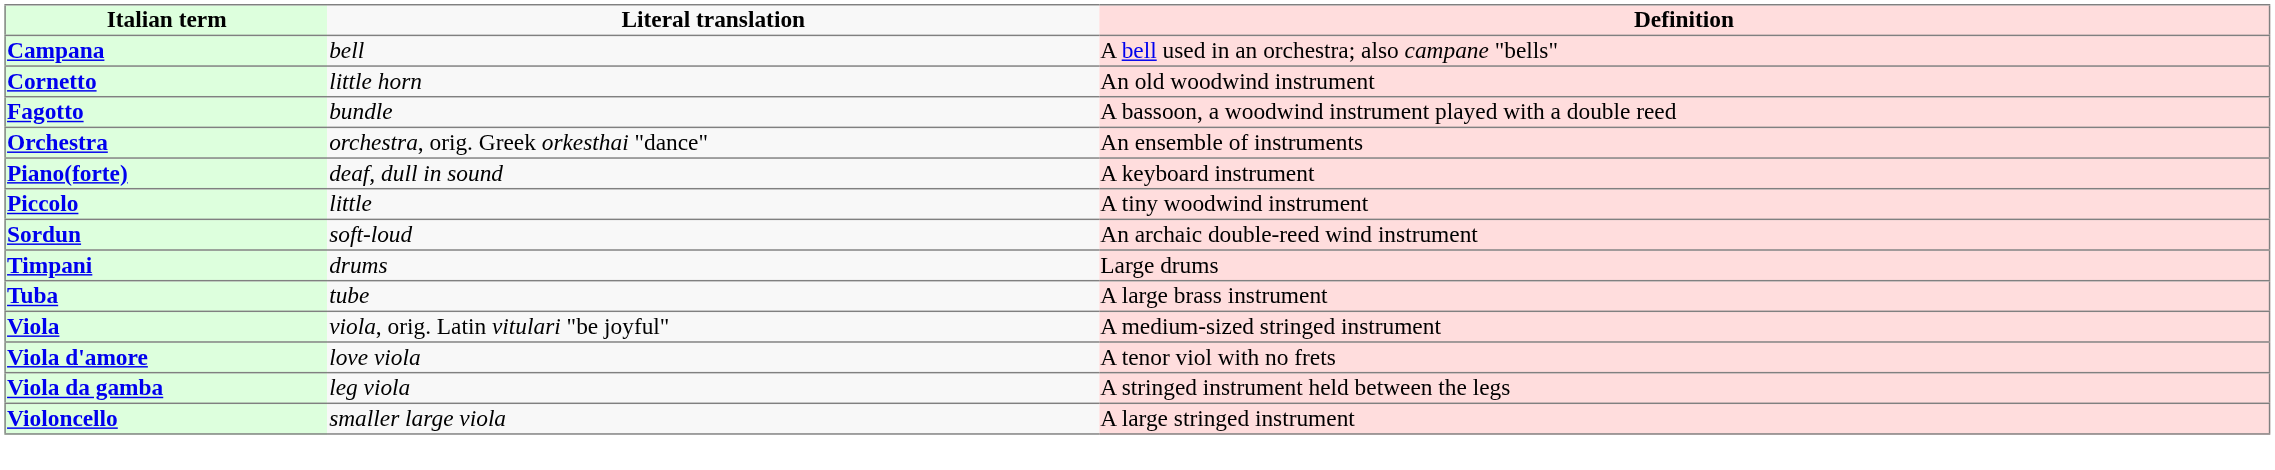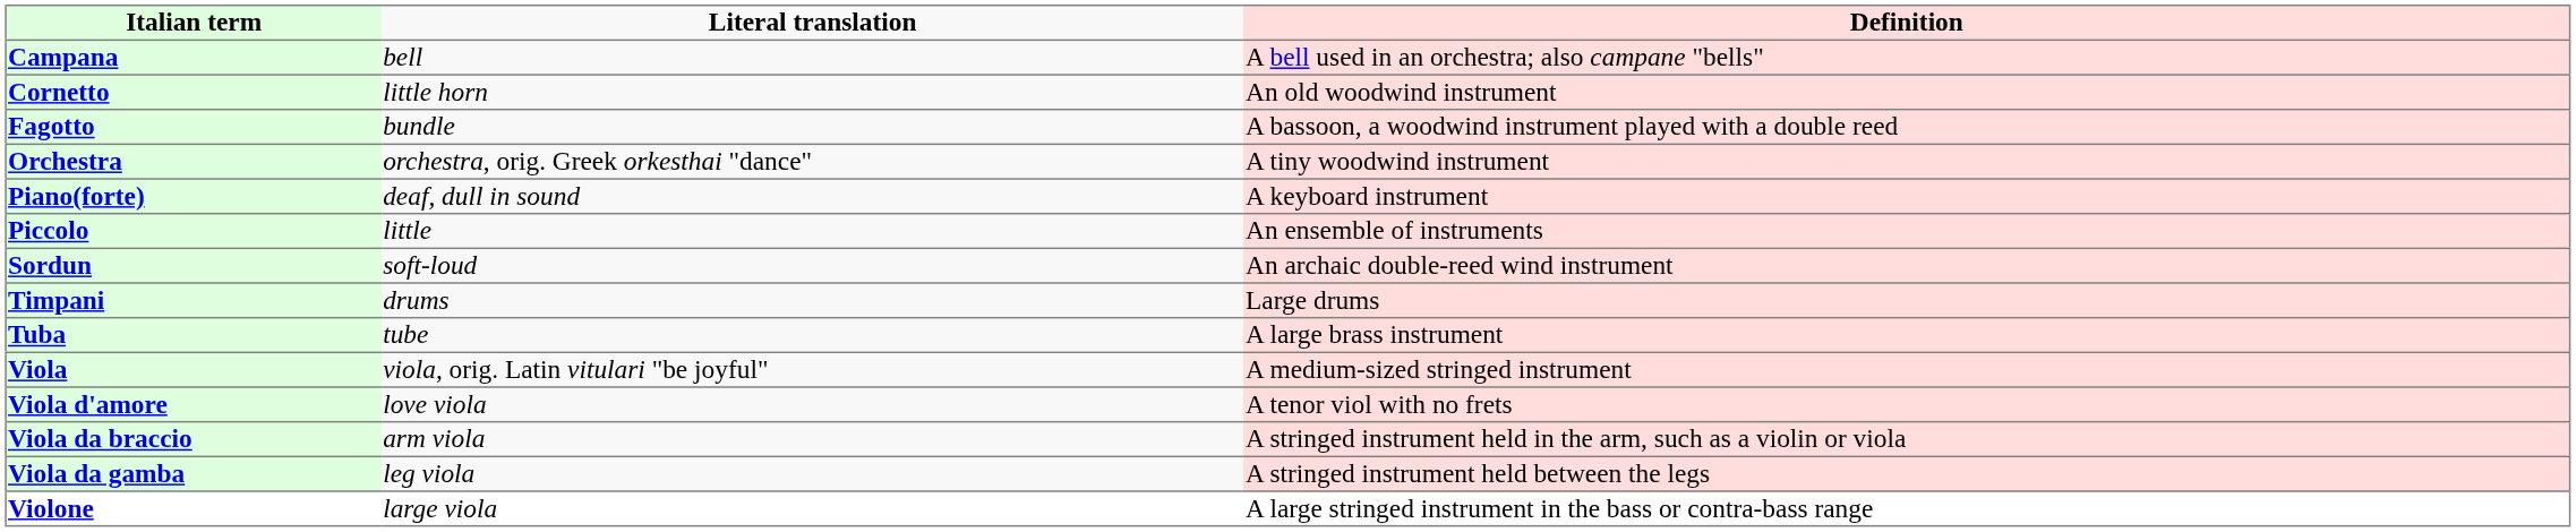 <table border="1" rules="rows" align="center" width="98%">
 <tr>
 <th bgcolor="#ddffdd">Italian term</th>
 <th bgcolor="#f8f8f8">Literal translation</th>
 <th bgcolor="#ffdddd">Definition</th>
 </tr>
 <tr>
 <td bgcolor="#ddffdd"><strong><a href='#'>Campana</a></strong></td>
 <td bgcolor="#f8f8f8"><em>bell</em></td>
 <td bgcolor="#ffdddd">A <a href='#'>bell</a> used in an orchestra; also <em>campane</em> "bells"</td>
 </tr>
 <tr>
 <td bgcolor="#ddffdd"><strong><a href='#'>Cornetto</a></strong></td>
 <td bgcolor="#f8f8f8"><em>little horn</em></td>
 <td bgcolor="#ffdddd">An old woodwind instrument</td>
 </tr>
 <tr>
 <td bgcolor="#ddffdd"><strong><a href='#'>Fagotto</a></strong></td>
 <td bgcolor="#f8f8f8"><em>bundle</em></td>
 <td bgcolor="#ffdddd">A bassoon, a woodwind instrument played with a double reed</td>
 </tr>
 <tr>
 <td bgcolor="#ddffdd"><strong><a href='#'>Orchestra</a></strong></td>
 <td bgcolor="#f8f8f8"><em>orchestra</em>, orig. Greek <em>orkesthai</em> "dance"</td>
-<td bgcolor="#ffdddd">An ensemble of instruments</td>
+<td bgcolor="#ffdddd">A tiny woodwind instrument</td>
 </tr>
 <tr>
 <td bgcolor="#ddffdd"><strong><a href='#'>Piano(forte)</a></strong></td>
 <td bgcolor="#f8f8f8"><em>deaf, dull in sound</em></td>
 <td bgcolor="#ffdddd">A keyboard instrument</td>
 </tr>
 <tr>
 <td bgcolor="#ddffdd"><strong><a href='#'>Piccolo</a></strong></td>
 <td bgcolor="#f8f8f8"><em>little</em></td>
-<td bgcolor="#ffdddd">A tiny woodwind instrument</td>
+<td bgcolor="#ffdddd">An ensemble of instruments</td>
 </tr>
 <tr>
 <td bgcolor="#ddffdd"><strong><a href='#'>Sordun</a></strong></td>
 <td bgcolor="#f8f8f8"><em>soft-loud</em></td>
 <td bgcolor="#ffdddd">An archaic double-reed wind instrument</td>
 </tr>
 <tr>
 <td bgcolor="#ddffdd"><strong><a href='#'>Timpani</a></strong></td>
 <td bgcolor="#f8f8f8"><em>drums</em></td>
 <td bgcolor="#ffdddd">Large drums</td>
 </tr>
 <tr>
 <td bgcolor="#ddffdd"><strong><a href='#'>Tuba</a></strong></td>
 <td bgcolor="#f8f8f8"><em>tube</em></td>
 <td bgcolor="#ffdddd">A large brass instrument</td>
 </tr>
 <tr>
 <td bgcolor="#ddffdd"><strong><a href='#'>Viola</a></strong></td>
 <td bgcolor="#f8f8f8"><em>viola</em>, orig. Latin <em>vitulari</em> "be joyful"</td>
 <td bgcolor="#ffdddd">A medium-sized stringed instrument</td>
 </tr>
 <tr>
 <td bgcolor="#ddffdd"><strong><a href='#'>Viola d'amore</a></strong></td>
 <td bgcolor="#f8f8f8"><em>love viola</em></td>
 <td bgcolor="#ffdddd">A tenor viol with no frets</td>
 </tr>
 <tr>
+<td bgcolor="#ddffdd"><strong><a href='#'>Viola da braccio</a></strong></td>
+<td bgcolor="#f8f8f8"><em>arm viola</em></td>
+<td bgcolor="#ffdddd">A stringed instrument held in the arm, such as a violin or viola</td>
+</tr>
+<tr>
 <td bgcolor="#ddffdd"><strong><a href='#'>Viola da gamba</a></strong></td>
 <td bgcolor="#f8f8f8"><em>leg viola</em></td>
 <td bgcolor="#ffdddd">A stringed instrument held between the legs</td>
 </tr>
 <tr>
-<td bgcolor="#ddffdd"><strong><a href='#'>Violoncello</a></strong></td>
-<td bgcolor="#f8f8f8"><em>smaller large viola</em></td>
-<td bgcolor="#ffdddd">A large stringed instrument</td>
+<td><strong><a href='#'>Violone</a></strong></td>
+<td><em>large viola</em></td>
+<td>A large stringed instrument in the bass or contra-bass range</td>
 </tr>
 </table>
